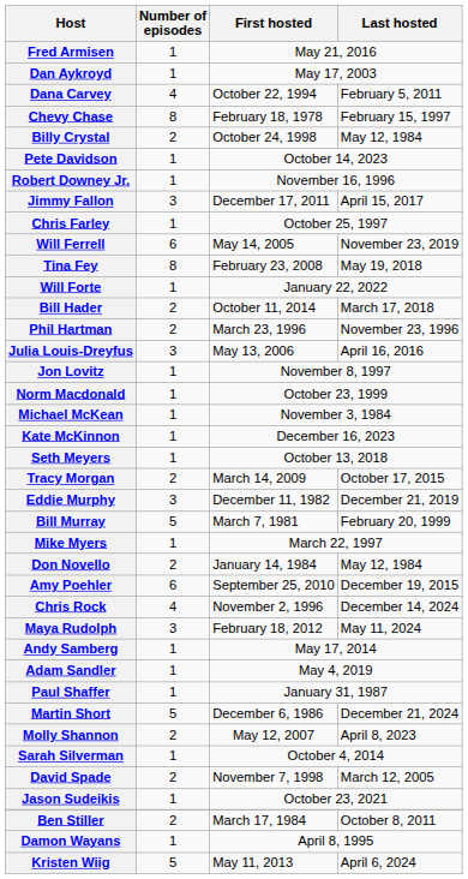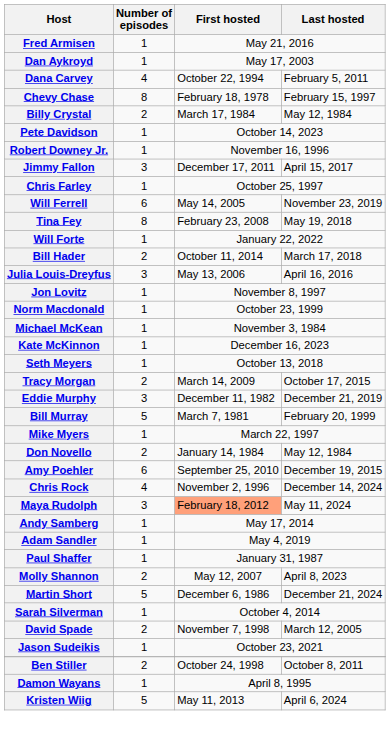 <table class="wikitable sortable">
 <tr>
 <th>Host</th>
 <th scope="col">Number of<br>episodes</th>
 <th scope="col" class="unsortable">First hosted</th>
 <th scope="col" class="unsortable">Last hosted</th>
 </tr>
 <tr>
 <th scope="row"><a href='#'>Fred Armisen</a></th>
 <td style="text-align:center">1</td>
 <td colspan=2 style="text-align:center">May 21, 2016</td>
 </tr>
 <tr>
 <th scope="row"><a href='#'>Dan Aykroyd</a></th>
 <td style="text-align:center">1</td>
 <td colspan=2 style="text-align:center">May 17, 2003</td>
 </tr>
 <tr>
 <th scope="row"><a href='#'>Dana Carvey</a></th>
 <td style="text-align:center">4</td>
 <td>October 22, 1994</td>
 <td>February 5, 2011</td>
 </tr>
 <tr>
 <th scope="row"><a href='#'>Chevy Chase</a></th>
 <td style="text-align:center">8</td>
 <td>February 18, 1978</td>
 <td>February 15, 1997</td>
 </tr>
 <tr>
 <th scope="row"><a href='#'>Billy Crystal</a></th>
 <td style="text-align:center">2</td>
-<td>October 24, 1998</td>
+<td>March 17, 1984</td>
 <td>May 12, 1984</td>
 </tr>
 <tr>
 <th scope="row"><a href='#'>Pete Davidson</a></th>
 <td style="text-align:center">1</td>
 <td colspan="2" style="text-align:center">October 14, 2023</td>
 </tr>
 <tr>
 <th scope="row"><a href='#'>Robert Downey Jr.</a></th>
 <td style="text-align:center">1</td>
 <td colspan=2 style="text-align:center">November 16, 1996</td>
 </tr>
 <tr>
 <th scope="row"><a href='#'>Jimmy Fallon</a></th>
 <td style="text-align:center">3</td>
 <td>December 17, 2011</td>
 <td>April 15, 2017</td>
 </tr>
 <tr>
 <th scope="row"><a href='#'>Chris Farley</a></th>
 <td style="text-align:center">1</td>
 <td colspan=2 style="text-align:center">October 25, 1997</td>
 </tr>
 <tr>
 <th scope="row"><a href='#'>Will Ferrell</a></th>
 <td style="text-align:center">6</td>
 <td>May 14, 2005</td>
 <td>November 23, 2019</td>
 </tr>
 <tr>
 <th scope="row"><a href='#'>Tina Fey</a></th>
 <td style="text-align:center">8</td>
 <td>February 23, 2008</td>
 <td>May 19, 2018</td>
 </tr>
 <tr>
 <th scope="row"><a href='#'>Will Forte</a></th>
 <td style="text-align:center">1</td>
 <td colspan=2 style="text-align:center">January 22, 2022</td>
 </tr>
 <tr>
 <th scope="row"><a href='#'>Bill Hader</a></th>
 <td style="text-align:center">2</td>
 <td>October 11, 2014</td>
 <td>March 17, 2018</td>
-</tr>
-<tr>
-<th scope="row"><a href='#'>Phil Hartman</a></th>
-<td style="text-align:center">2</td>
-<td>March 23, 1996</td>
-<td>November 23, 1996</td>
 </tr>
 <tr>
 <th scope="row"><a href='#'>Julia Louis-Dreyfus</a></th>
 <td style="text-align:center">3</td>
 <td>May 13, 2006</td>
 <td>April 16, 2016</td>
 </tr>
 <tr>
 <th scope="row"><a href='#'>Jon Lovitz</a></th>
 <td style="text-align:center">1</td>
 <td colspan=2 style="text-align:center">November 8, 1997</td>
 </tr>
 <tr>
 <th scope="row"><a href='#'>Norm Macdonald</a></th>
 <td style="text-align:center">1</td>
 <td colspan=2 style="text-align:center">October 23, 1999</td>
 </tr>
 <tr>
 <th scope="row"><a href='#'>Michael McKean</a></th>
 <td style="text-align:center">1</td>
 <td colspan=2 style="text-align:center">November 3, 1984</td>
 </tr>
 <tr>
 <th scope="row"><a href='#'>Kate McKinnon</a></th>
 <td style="text-align:center">1</td>
 <td colspan=2 style="text-align:center">December 16, 2023</td>
 </tr>
 <tr>
 <th scope="row"><a href='#'>Seth Meyers</a></th>
 <td style="text-align:center">1</td>
 <td colspan=2 style="text-align:center">October 13, 2018</td>
 </tr>
 <tr>
 <th scope="row"><a href='#'>Tracy Morgan</a></th>
 <td style="text-align:center">2</td>
 <td>March 14, 2009</td>
 <td>October 17, 2015</td>
 </tr>
 <tr>
 <th scope="row"><a href='#'>Eddie Murphy</a></th>
 <td style="text-align:center">3</td>
 <td>December 11, 1982</td>
 <td>December 21, 2019</td>
 </tr>
 <tr>
 <th scope="row"><a href='#'>Bill Murray</a></th>
 <td style="text-align:center">5</td>
 <td>March 7, 1981</td>
 <td>February 20, 1999</td>
 </tr>
 <tr>
 <th scope="row"><a href='#'>Mike Myers</a></th>
 <td style="text-align:center">1</td>
 <td colspan=2 style="text-align:center">March 22, 1997</td>
 </tr>
 <tr>
 <th scope="row"><a href='#'>Don Novello</a></th>
 <td style="text-align:center">2</td>
 <td>January 14, 1984</td>
 <td>May 12, 1984</td>
 </tr>
 <tr>
 <th scope="row"><a href='#'>Amy Poehler</a></th>
 <td style="text-align:center">6</td>
 <td>September 25, 2010</td>
 <td>December 19, 2015</td>
 </tr>
 <tr>
 <th scope="row"><a href='#'>Chris Rock</a></th>
 <td style="text-align:center">4</td>
 <td>November 2, 1996</td>
 <td>December 14, 2024</td>
 </tr>
 <tr>
 <th scope="row"><a href='#'>Maya Rudolph</a></th>
 <td style="text-align:center">3</td>
-<td>February 18, 2012</td>
+<td style="background: lightsalmon;">February 18, 2012</td>
 <td>May 11, 2024</td>
 </tr>
 <tr>
 <th scope="row"><a href='#'>Andy Samberg</a></th>
 <td style="text-align:center">1</td>
 <td colspan=2 style="text-align:center">May 17, 2014</td>
 </tr>
 <tr>
 <th scope="row"><a href='#'>Adam Sandler</a></th>
 <td style="text-align:center">1</td>
 <td colspan=2 style="text-align:center">May 4, 2019</td>
 </tr>
 <tr>
 <th scope="row"><a href='#'>Paul Shaffer</a></th>
 <td style="text-align:center">1</td>
 <td colspan=2 style="text-align:center">January 31, 1987</td>
 </tr>
 <tr>
+<th scope="row"><a href='#'>Molly Shannon</a></th>
+<td style="text-align:center">2</td>
+<td style="text-align:center">May 12, 2007</td>
+<td>April 8, 2023</td>
+</tr>
+<tr>
 <th scope="row"><a href='#'>Martin Short</a></th>
 <td style="text-align:center">5</td>
 <td>December 6, 1986</td>
 <td>December 21, 2024</td>
-</tr>
-<tr>
-<th scope="row"><a href='#'>Molly Shannon</a></th>
-<td style="text-align:center">2</td>
-<td style="text-align:center">May 12, 2007</td>
-<td>April 8, 2023</td>
 </tr>
 <tr>
 <th scope="row"><a href='#'>Sarah Silverman</a></th>
 <td style="text-align:center">1</td>
 <td colspan=2 style="text-align:center">October 4, 2014</td>
 </tr>
 <tr>
 <th scope="row"><a href='#'>David Spade</a></th>
 <td style="text-align:center">2</td>
 <td>November 7, 1998</td>
 <td>March 12, 2005</td>
 </tr>
 <tr>
 <th scope="row"><a href='#'>Jason Sudeikis</a></th>
 <td style="text-align:center">1</td>
 <td colspan=2 style="text-align:center">October 23, 2021</td>
 </tr>
 <tr>
 </tr>
 <tr>
 <th scope="row"><a href='#'>Ben Stiller</a></th>
 <td style="text-align:center">2</td>
-<td>March 17, 1984</td>
+<td>October 24, 1998</td>
 <td>October 8, 2011</td>
 </tr>
 <tr>
 <th scope="row"><a href='#'>Damon Wayans</a></th>
 <td style="text-align:center">1</td>
 <td colspan=2 style="text-align:center">April 8, 1995</td>
 </tr>
 <tr>
 <th scope="row"><a href='#'>Kristen Wiig</a></th>
 <td style="text-align:center">5</td>
 <td>May 11, 2013</td>
 <td>April 6, 2024</td>
 </tr>
 </table>
